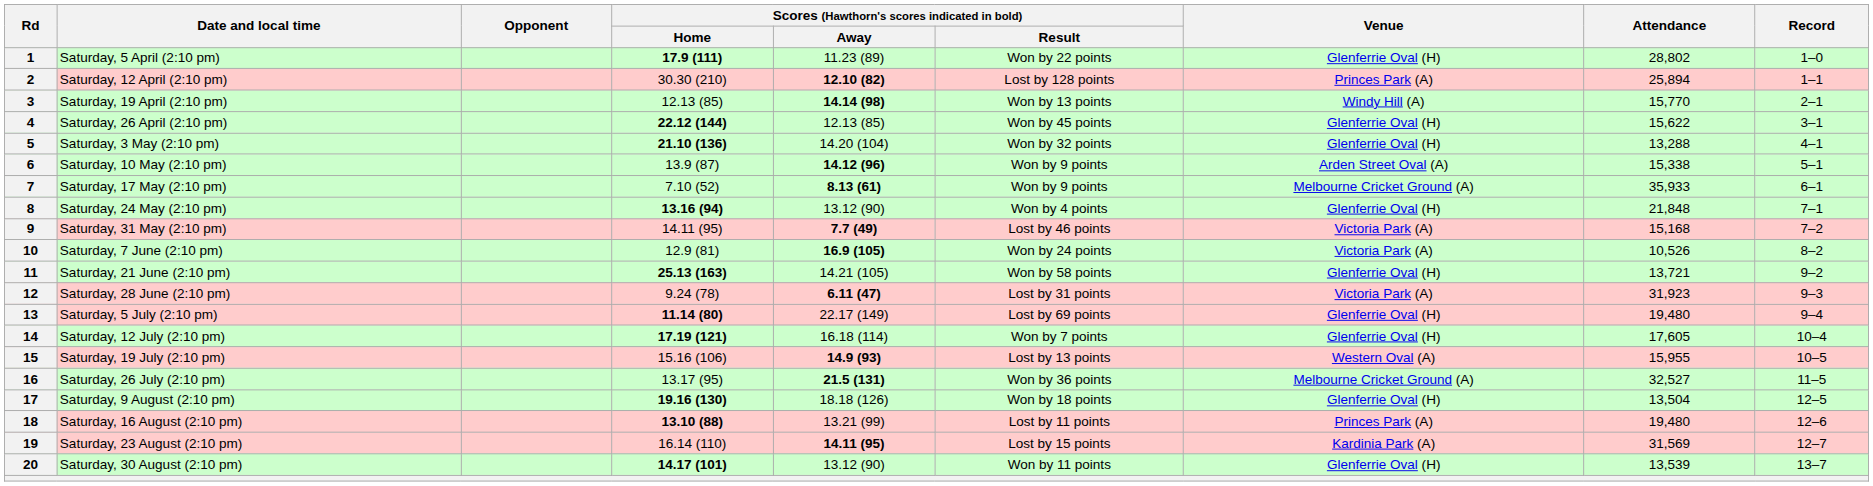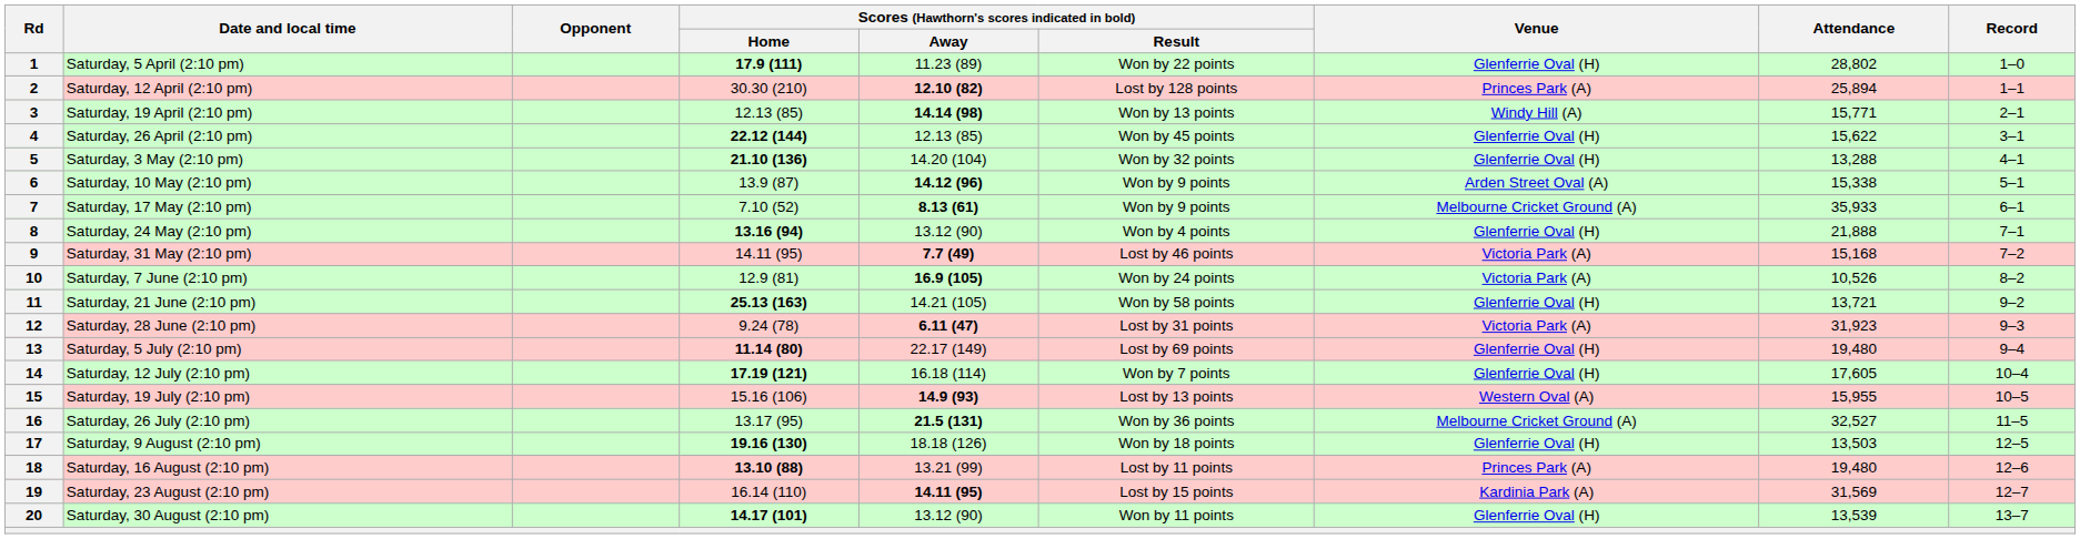 <table class="wikitable" style="font-size:90%; text-align:center; width: 100%; margin-left: auto; margin-right: auto">
 <tr>
 <th rowspan="2">Rd</th>
 <th rowspan="2">Date and local time</th>
 <th rowspan="2">Opponent</th>
 <th colspan="3">Scores <small>(Hawthorn's scores indicated in bold)</small></th>
 <th rowspan="2">Venue</th>
 <th rowspan="2">Attendance</th>
 <th rowspan="2">Record</th>
 </tr>
 <tr>
 <th>Home</th>
 <th>Away</th>
 <th>Result</th>
 </tr>
 <tr style="background:#cfc">
 <th>1</th>
 <td align=left>Saturday, 5 April (2:10 pm)</td>
 <td align=left></td>
 <td><strong>17.9 (111)</strong></td>
 <td>11.23 (89)</td>
 <td>Won by 22 points</td>
 <td><a href='#'>Glenferrie Oval</a> (H)</td>
 <td>28,802</td>
 <td>1–0</td>
 </tr>
 <tr style="background:#fcc;">
 <th>2</th>
 <td align=left>Saturday, 12 April (2:10 pm)</td>
 <td align=left></td>
 <td>30.30 (210)</td>
 <td><strong>12.10 (82)</strong></td>
 <td>Lost by 128 points</td>
 <td><a href='#'>Princes Park</a> (A)</td>
 <td>25,894</td>
 <td>1–1</td>
 </tr>
 <tr style="background:#cfc">
 <th>3</th>
 <td align=left>Saturday, 19 April (2:10 pm)</td>
 <td align=left></td>
 <td>12.13 (85)</td>
 <td><strong>14.14 (98)</strong></td>
 <td>Won by 13 points</td>
 <td><a href='#'>Windy Hill</a> (A)</td>
-<td>15,770</td>
+<td>15,771</td>
 <td>2–1</td>
 </tr>
 <tr style="background:#cfc">
 <th>4</th>
 <td align=left>Saturday, 26 April (2:10 pm)</td>
 <td align=left></td>
 <td><strong>22.12 (144)</strong></td>
 <td>12.13 (85)</td>
 <td>Won by 45 points</td>
 <td><a href='#'>Glenferrie Oval</a> (H)</td>
 <td>15,622</td>
 <td>3–1</td>
 </tr>
 <tr style="background:#cfc">
 <th>5</th>
 <td align=left>Saturday, 3 May (2:10 pm)</td>
 <td align=left></td>
 <td><strong>21.10 (136)</strong></td>
 <td>14.20 (104)</td>
 <td>Won by 32 points</td>
 <td><a href='#'>Glenferrie Oval</a> (H)</td>
 <td>13,288</td>
 <td>4–1</td>
 </tr>
 <tr style="background:#cfc">
 <th>6</th>
 <td align=left>Saturday, 10 May (2:10 pm)</td>
 <td align=left></td>
 <td>13.9 (87)</td>
 <td><strong>14.12 (96)</strong></td>
 <td>Won by 9 points</td>
 <td><a href='#'>Arden Street Oval</a> (A)</td>
 <td>15,338</td>
 <td>5–1</td>
 </tr>
 <tr style="background:#cfc">
 <th>7</th>
 <td align=left>Saturday, 17 May (2:10 pm)</td>
 <td align=left></td>
 <td>7.10 (52)</td>
 <td><strong>8.13 (61)</strong></td>
 <td>Won by 9 points</td>
 <td><a href='#'>Melbourne Cricket Ground</a> (A)</td>
 <td>35,933</td>
 <td>6–1</td>
 </tr>
 <tr style="background:#cfc">
 <th>8</th>
 <td align=left>Saturday, 24 May (2:10 pm)</td>
 <td align=left></td>
 <td><strong>13.16 (94)</strong></td>
 <td>13.12 (90)</td>
 <td>Won by 4 points</td>
 <td><a href='#'>Glenferrie Oval</a> (H)</td>
-<td>21,848</td>
+<td>21,888</td>
 <td>7–1</td>
 </tr>
 <tr style="background:#fcc;">
 <th>9</th>
 <td align=left>Saturday, 31 May (2:10 pm)</td>
 <td align=left></td>
 <td>14.11 (95)</td>
 <td><strong>7.7 (49)</strong></td>
 <td>Lost by 46 points</td>
 <td><a href='#'>Victoria Park</a> (A)</td>
 <td>15,168</td>
 <td>7–2</td>
 </tr>
 <tr style="background:#cfc">
 <th>10</th>
 <td align=left>Saturday, 7 June (2:10 pm)</td>
 <td align=left></td>
 <td>12.9 (81)</td>
 <td><strong>16.9 (105)</strong></td>
 <td>Won by 24 points</td>
 <td><a href='#'>Victoria Park</a> (A)</td>
 <td>10,526</td>
 <td>8–2</td>
 </tr>
 <tr style="background:#cfc">
 <th>11</th>
 <td align=left>Saturday, 21 June (2:10 pm)</td>
 <td align=left></td>
 <td><strong>25.13 (163)</strong></td>
 <td>14.21 (105)</td>
 <td>Won by 58 points</td>
 <td><a href='#'>Glenferrie Oval</a> (H)</td>
 <td>13,721</td>
 <td>9–2</td>
 </tr>
 <tr style="background:#fcc;">
 <th>12</th>
 <td align=left>Saturday, 28 June (2:10 pm)</td>
 <td align=left></td>
 <td>9.24 (78)</td>
 <td><strong>6.11 (47)</strong></td>
 <td>Lost by 31 points</td>
 <td><a href='#'>Victoria Park</a> (A)</td>
 <td>31,923</td>
 <td>9–3</td>
 </tr>
 <tr style="background:#fcc;">
 <th>13</th>
 <td align=left>Saturday, 5 July (2:10 pm)</td>
 <td align=left></td>
 <td><strong>11.14 (80)</strong></td>
 <td>22.17 (149)</td>
 <td>Lost by 69 points</td>
 <td><a href='#'>Glenferrie Oval</a> (H)</td>
 <td>19,480</td>
 <td>9–4</td>
 </tr>
 <tr style="background:#cfc">
 <th>14</th>
 <td align=left>Saturday, 12 July (2:10 pm)</td>
 <td align=left></td>
 <td><strong>17.19 (121)</strong></td>
 <td>16.18 (114)</td>
 <td>Won by 7 points</td>
 <td><a href='#'>Glenferrie Oval</a> (H)</td>
 <td>17,605</td>
 <td>10–4</td>
 </tr>
 <tr style="background:#fcc;">
 <th>15</th>
 <td align=left>Saturday, 19 July (2:10 pm)</td>
 <td align=left></td>
 <td>15.16 (106)</td>
 <td><strong>14.9 (93)</strong></td>
 <td>Lost by 13 points</td>
 <td><a href='#'>Western Oval</a> (A)</td>
 <td>15,955</td>
 <td>10–5</td>
 </tr>
 <tr style="background:#cfc">
 <th>16</th>
 <td align=left>Saturday, 26 July (2:10 pm)</td>
 <td align=left></td>
 <td>13.17 (95)</td>
 <td><strong>21.5 (131)</strong></td>
 <td>Won by 36 points</td>
 <td><a href='#'>Melbourne Cricket Ground</a> (A)</td>
 <td>32,527</td>
 <td>11–5</td>
 </tr>
 <tr style="background:#cfc">
 <th>17</th>
 <td align=left>Saturday, 9 August (2:10 pm)</td>
 <td align=left></td>
 <td><strong>19.16 (130)</strong></td>
 <td>18.18 (126)</td>
 <td>Won by 18 points</td>
 <td><a href='#'>Glenferrie Oval</a> (H)</td>
-<td>13,504</td>
+<td>13,503</td>
 <td>12–5</td>
 </tr>
 <tr style="background:#fcc;">
 <th>18</th>
 <td align=left>Saturday, 16 August (2:10 pm)</td>
 <td align=left></td>
 <td><strong>13.10 (88)</strong></td>
 <td>13.21 (99)</td>
 <td>Lost by 11 points</td>
 <td><a href='#'>Princes Park</a> (A)</td>
 <td>19,480</td>
 <td>12–6</td>
 </tr>
 <tr style="background:#fcc;">
 <th>19</th>
 <td align=left>Saturday, 23 August (2:10 pm)</td>
 <td align=left></td>
 <td>16.14 (110)</td>
 <td><strong>14.11 (95)</strong></td>
 <td>Lost by 15 points</td>
 <td><a href='#'>Kardinia Park</a> (A)</td>
 <td>31,569</td>
 <td>12–7</td>
 </tr>
 <tr style="background:#cfc">
 <th>20</th>
 <td align=left>Saturday, 30 August (2:10 pm)</td>
 <td align=left></td>
 <td><strong>14.17 (101)</strong></td>
 <td>13.12 (90)</td>
 <td>Won by 11 points</td>
 <td><a href='#'>Glenferrie Oval</a> (H)</td>
 <td>13,539</td>
 <td>13–7</td>
 </tr>
 <tr>
 <th colspan=9></th>
 </tr>
 </table>
